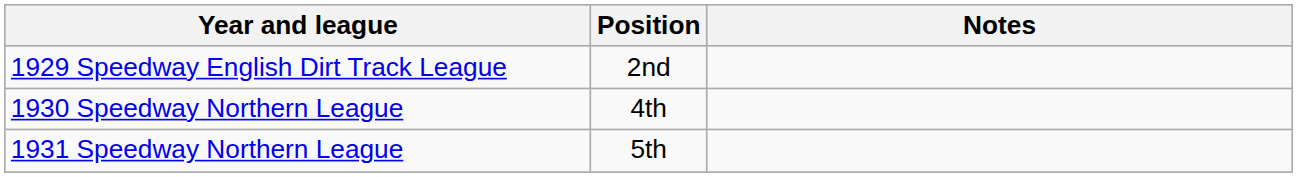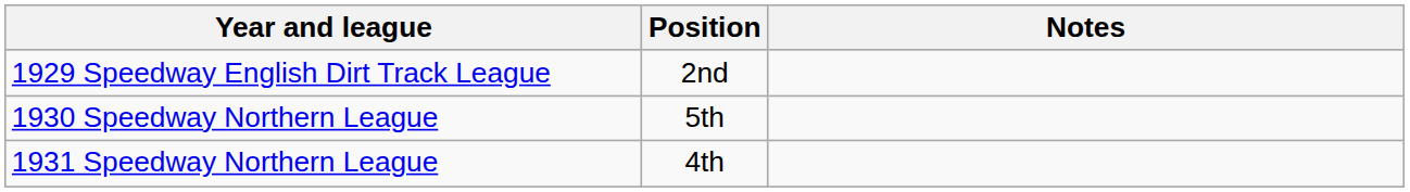 <table class="wikitable">
 <tr>
 <th width=350>Year and league</th>
 <th width=50>Position</th>
 <th width=350>Notes</th>
 </tr>
 <tr align=center>
 <td align="left"><a href='#'>1929 Speedway English Dirt Track League</a></td>
 <td>2nd</td>
 <td></td>
 </tr>
 <tr align=center>
 <td align="left"><a href='#'>1930 Speedway Northern League</a></td>
-<td>4th</td>
+<td>5th</td>
 <td></td>
 </tr>
 <tr align=center>
 <td align="left"><a href='#'>1931 Speedway Northern League</a></td>
-<td>5th</td>
+<td>4th</td>
 <td></td>
 </tr>
 </table>
